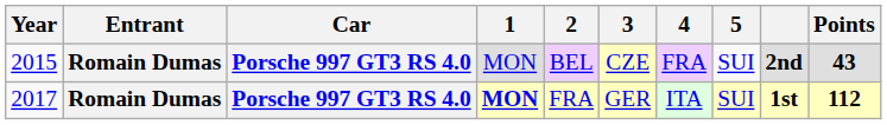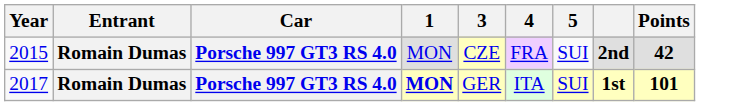 <table class="wikitable" style="text-align:center; font-size:90%">
 <tr>
 <th>Year</th>
 <th>Entrant</th>
 <th>Car</th>
 <th>1</th>
-<th>2</th>
 <th>3</th>
 <th>4</th>
 <th>5</th>
 <th></th>
 <th>Points</th>
 </tr>
 <tr>
 <td><a href='#'>2015</a></td>
 <th>Romain Dumas</th>
 <th><a href='#'>Porsche 997 GT3 RS 4.0</a></th>
 <td style="background:#DFDFDF;"><a href='#'>MON</a><br></td>
-<td style="background:#EFCFFF;"><a href='#'>BEL</a><br></td>
 <td style="background:#FFFFBF;"><a href='#'>CZE</a><br></td>
 <td style="background:#EFCFFF;"><a href='#'>FRA</a><br></td>
 <td><a href='#'>SUI</a></td>
 <th style="background:#DFDFDF;">2nd</th>
-<th style="background:#DFDFDF;">43</th>
+<th style="background:#DFDFDF;">42</th>
 </tr>
 <tr>
 <td><a href='#'>2017</a></td>
 <th>Romain Dumas</th>
 <th><a href='#'>Porsche 997 GT3 RS 4.0</a></th>
 <td style="background:#FFFFBF;"><strong><a href='#'>MON</a><br></strong></td>
-<td style="background:#FFFFBF;"><a href='#'>FRA</a><br></td>
 <td style="background:#FFFFBF;"><a href='#'>GER</a><br></td>
 <td style="background:#DFFFDF;"><a href='#'>ITA</a><br></td>
 <td style="background:#FFFFBF;"><a href='#'>SUI</a><br></td>
 <th style="background:#FFFFBF;">1st</th>
-<th style="background:#FFFFBF;">112</th>
+<th style="background:#FFFFBF;">101</th>
 </tr>
 </table>
